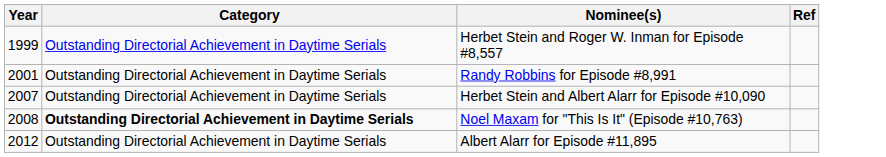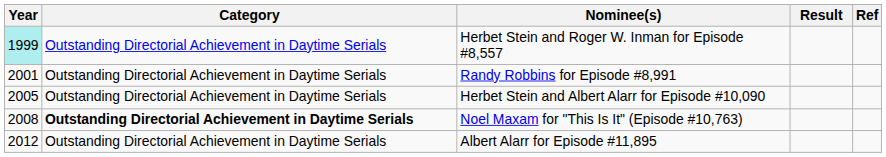 <table class="wikitable">
 <tr>
 <th>Year</th>
 <th style="width:470px;">Category</th>
 <th style="width:375px;">Nominee(s)</th>
+<th width="65">Result</th>
 <th>Ref</th>
 </tr>
 <tr>
-<td>1999</td>
+<td style="background: paleturquoise;">1999</td>
 <td><a href='#'>Outstanding Directorial Achievement in Daytime Serials</a></td>
 <td>Herbet Stein and Roger W. Inman for Episode #8,557</td>
+<td></td>
 <td></td>
 </tr>
 <tr>
 <td>2001</td>
 <td>Outstanding Directorial Achievement in Daytime Serials</td>
 <td><a href='#'>Randy Robbins</a> for Episode #8,991</td>
 <td></td>
+<td></td>
 </tr>
 <tr>
-<td>2007</td>
+<td>2005</td>
 <td>Outstanding Directorial Achievement in Daytime Serials</td>
 <td>Herbet Stein and Albert Alarr for Episode #10,090</td>
+<td></td>
 <td></td>
 </tr>
 <tr>
 <td>2008</td>
 <td><strong>Outstanding Directorial Achievement in Daytime Serials</strong></td>
 <td><a href='#'>Noel Maxam</a> for "This Is It" (Episode #10,763)</td>
 <td></td>
+<td></td>
 </tr>
 <tr>
 <td>2012</td>
 <td>Outstanding Directorial Achievement in Daytime Serials</td>
 <td>Albert Alarr for Episode #11,895</td>
 <td></td>
+<td></td>
 </tr>
 </table>
